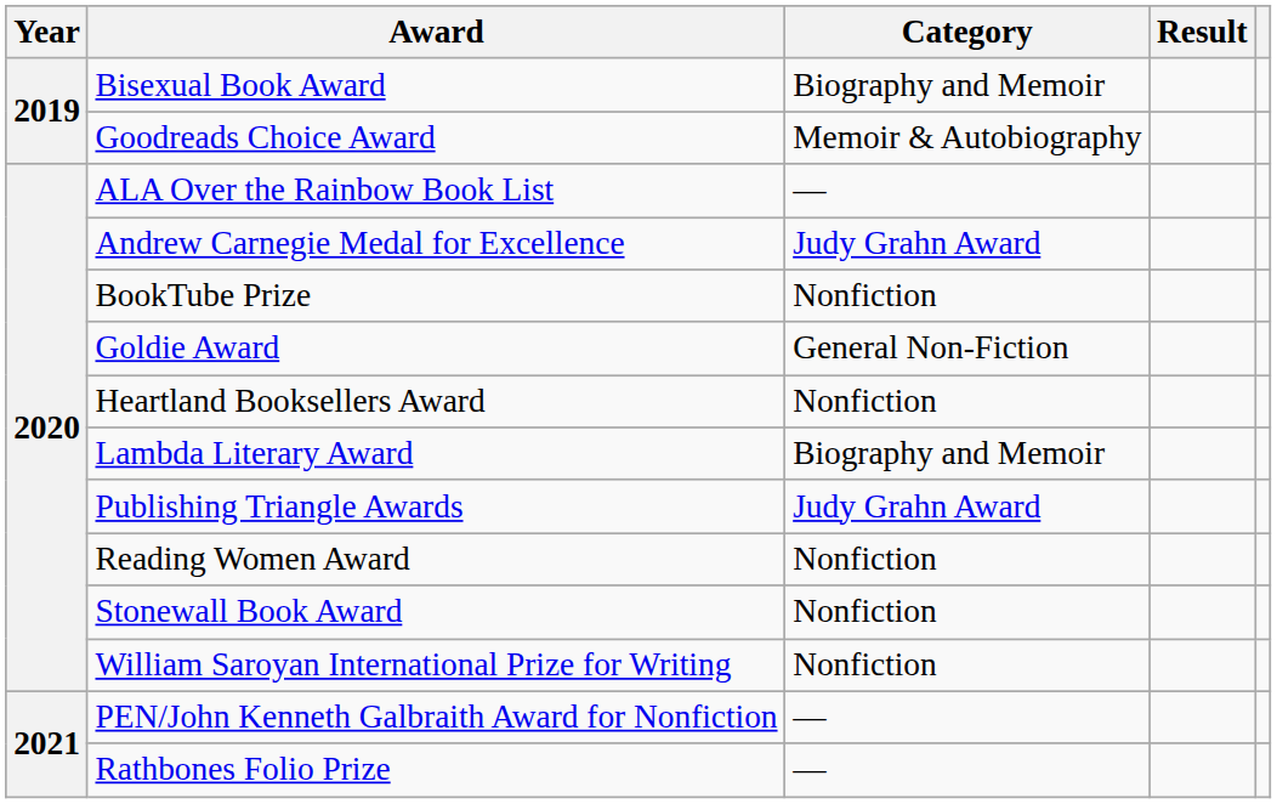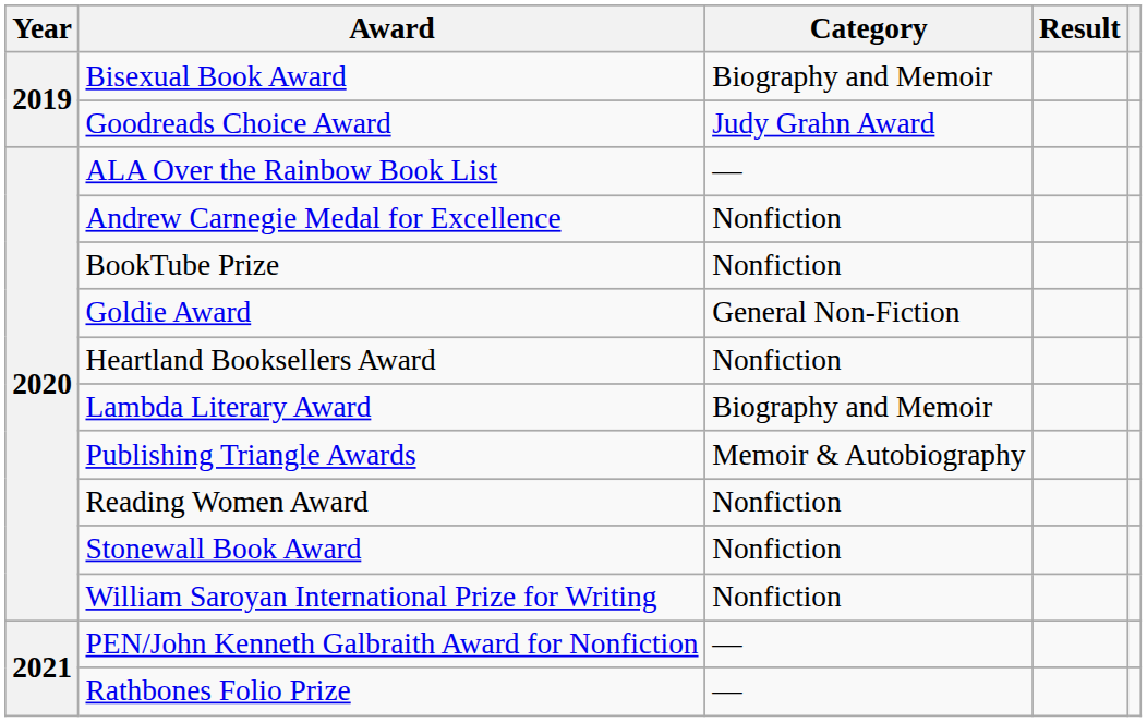 <table class="wikitable">
 <tr>
 <th>Year</th>
 <th>Award</th>
 <th>Category</th>
 <th>Result</th>
 <th></th>
 </tr>
 <tr>
 <th rowspan="2">2019</th>
 <td><a href='#'>Bisexual Book Award</a></td>
 <td>Biography and Memoir</td>
 <td></td>
 <td></td>
 </tr>
 <tr>
 <td><a href='#'>Goodreads Choice Award</a></td>
-<td>Memoir & Autobiography</td>
+<td><a href='#'>Judy Grahn Award</a></td>
 <td></td>
 <td></td>
 </tr>
 <tr>
 <th rowspan="10">2020</th>
 <td><a href='#'>ALA Over the Rainbow Book List</a></td>
 <td>—</td>
 <td></td>
 <td></td>
 </tr>
 <tr>
 <td><a href='#'>Andrew Carnegie Medal for Excellence</a></td>
-<td><a href='#'>Judy Grahn Award</a></td>
+<td>Nonfiction</td>
 <td></td>
 <td></td>
 </tr>
 <tr>
 <td>BookTube Prize</td>
 <td>Nonfiction</td>
 <td></td>
 <td></td>
 </tr>
 <tr>
 <td><a href='#'>Goldie Award</a></td>
 <td>General Non-Fiction</td>
 <td></td>
 <td></td>
 </tr>
 <tr>
 <td>Heartland Booksellers Award</td>
 <td>Nonfiction</td>
 <td></td>
 <td></td>
 </tr>
 <tr>
 <td><a href='#'>Lambda Literary Award</a></td>
 <td>Biography and Memoir</td>
 <td></td>
 <td></td>
 </tr>
 <tr>
 <td><a href='#'>Publishing Triangle Awards</a></td>
-<td><a href='#'>Judy Grahn Award</a></td>
+<td>Memoir & Autobiography</td>
 <td></td>
 <td></td>
 </tr>
 <tr>
 <td>Reading Women Award</td>
 <td>Nonfiction</td>
 <td></td>
 <td></td>
 </tr>
 <tr>
 <td><a href='#'>Stonewall Book Award</a></td>
 <td>Nonfiction</td>
 <td></td>
 <td></td>
 </tr>
 <tr>
 <td><a href='#'>William Saroyan International Prize for Writing</a></td>
 <td>Nonfiction</td>
 <td></td>
 <td></td>
 </tr>
 <tr>
 <th rowspan="2">2021</th>
 <td><a href='#'>PEN/John Kenneth Galbraith Award for Nonfiction</a></td>
 <td>—</td>
 <td></td>
 <td></td>
 </tr>
 <tr>
 <td><a href='#'>Rathbones Folio Prize</a></td>
 <td>—</td>
 <td></td>
 <td></td>
 </tr>
 </table>
